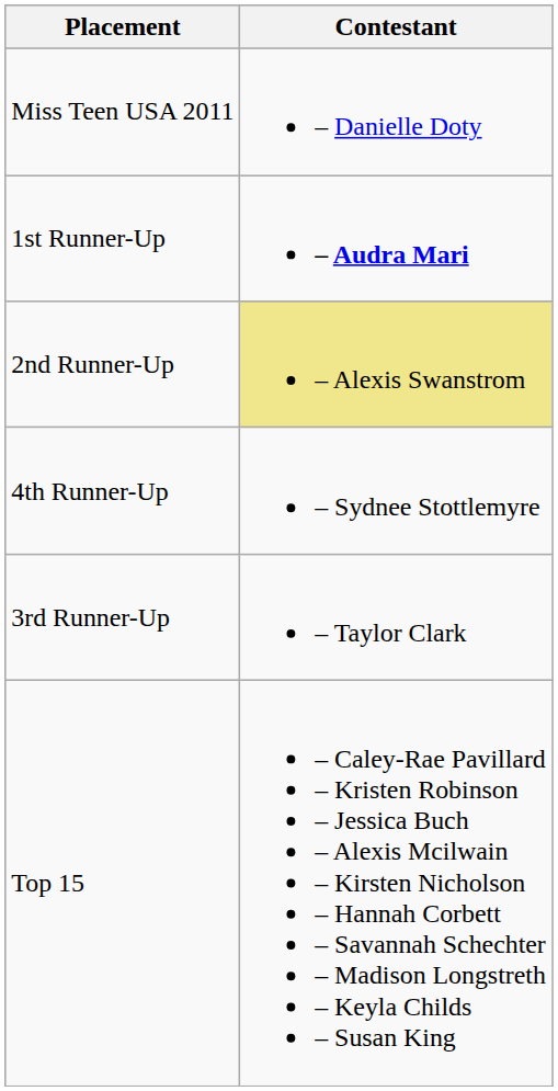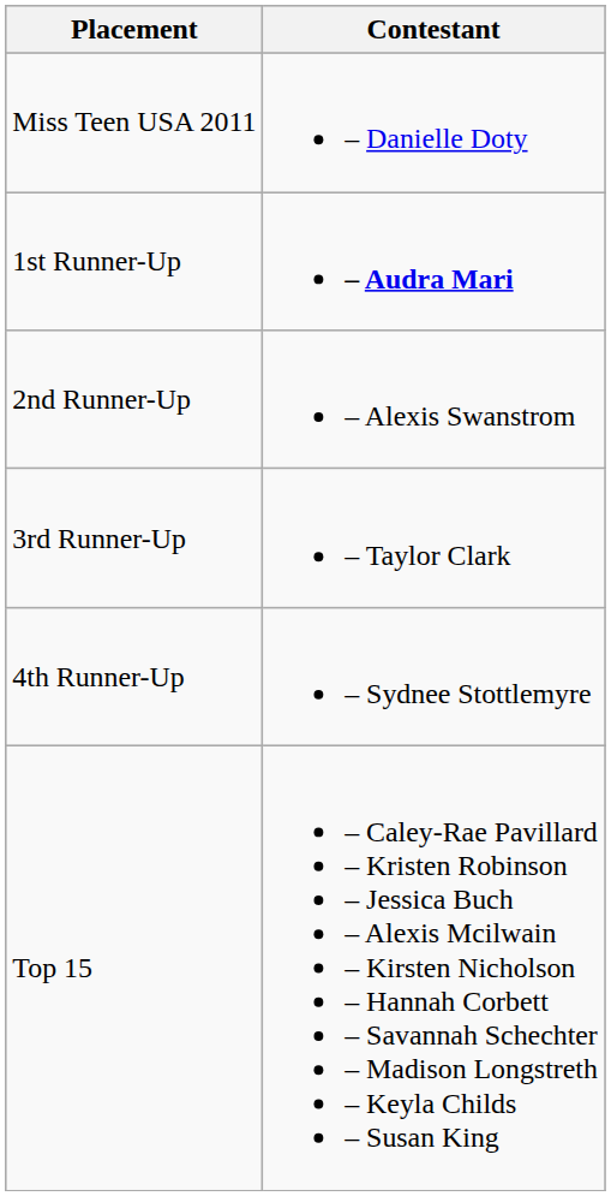 <table class="wikitable sortable" style="font-size: 95%;">
 <tr>
 <th>Placement</th>
 <th>Contestant</th>
 </tr>
 <tr>
 <td>Miss Teen USA 2011</td>
 <td><br><ul><li> – <a href='#'>Danielle Doty</a></li></ul></td>
 </tr>
 <tr>
 <td>1st Runner-Up</td>
 <td><strong><br><ul><li> – <a href='#'>Audra Mari</a></li></ul></strong></td>
 </tr>
 <tr>
 <td>2nd Runner-Up</td>
-<td style="background: khaki;"><br><ul><li> – Alexis Swanstrom</li></ul></td>
+<td><br><ul><li> – Alexis Swanstrom</li></ul></td>
+</tr>
+<tr>
+<td>3rd Runner-Up</td>
+<td><br><ul><li> – Taylor Clark</li></ul></td>
 </tr>
 <tr>
 <td>4th Runner-Up</td>
 <td><br><ul><li> – Sydnee Stottlemyre</li></ul></td>
 </tr>
 <tr>
-<td>3rd Runner-Up</td>
-<td><br><ul><li> – Taylor Clark</li></ul></td>
-</tr>
-<tr>
 <td>Top 15</td>
 <td><br><ul><li> – Caley-Rae Pavillard</li><li> – Kristen Robinson</li><li> – Jessica Buch</li><li> – Alexis Mcilwain</li><li> – Kirsten Nicholson</li><li> – Hannah Corbett</li><li> – Savannah Schechter</li><li> – Madison Longstreth</li><li> – Keyla Childs</li><li> – Susan King</li></ul></td>
 </tr>
 </table>
